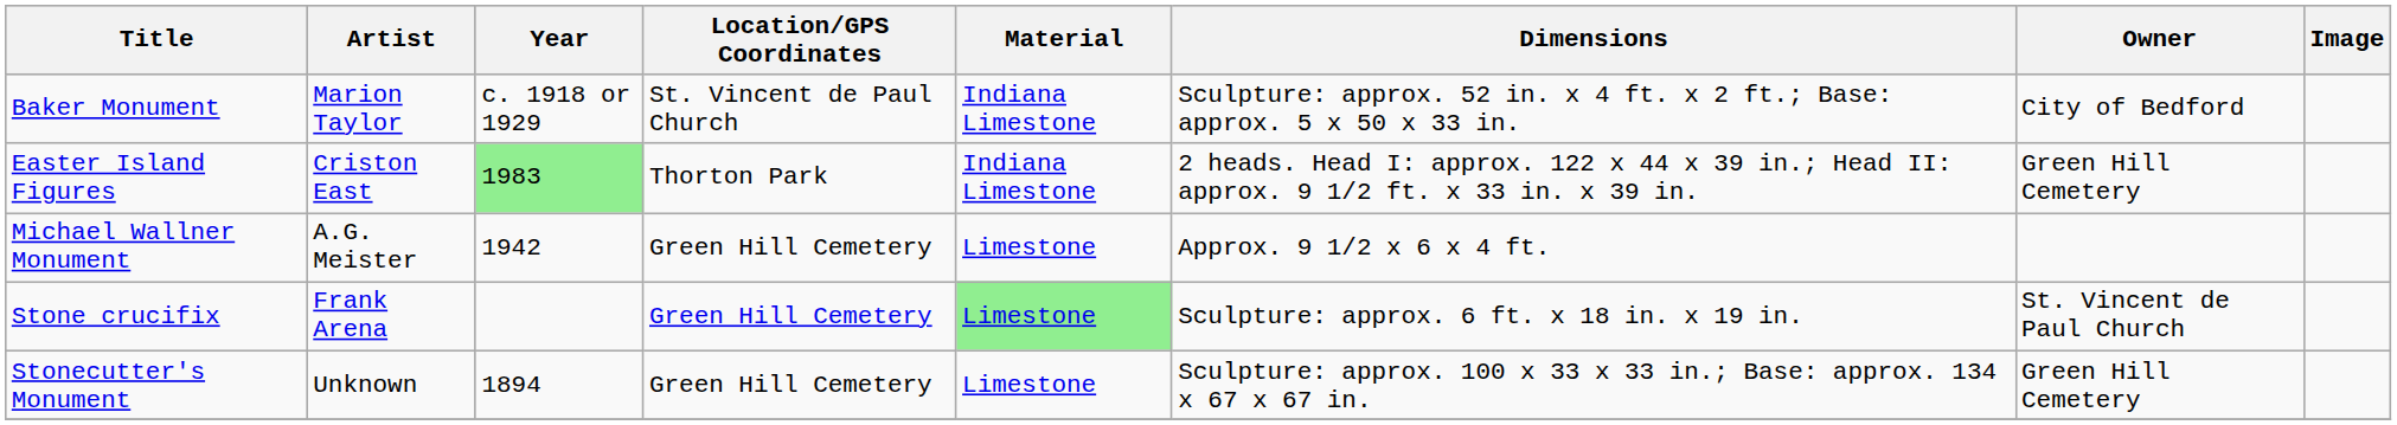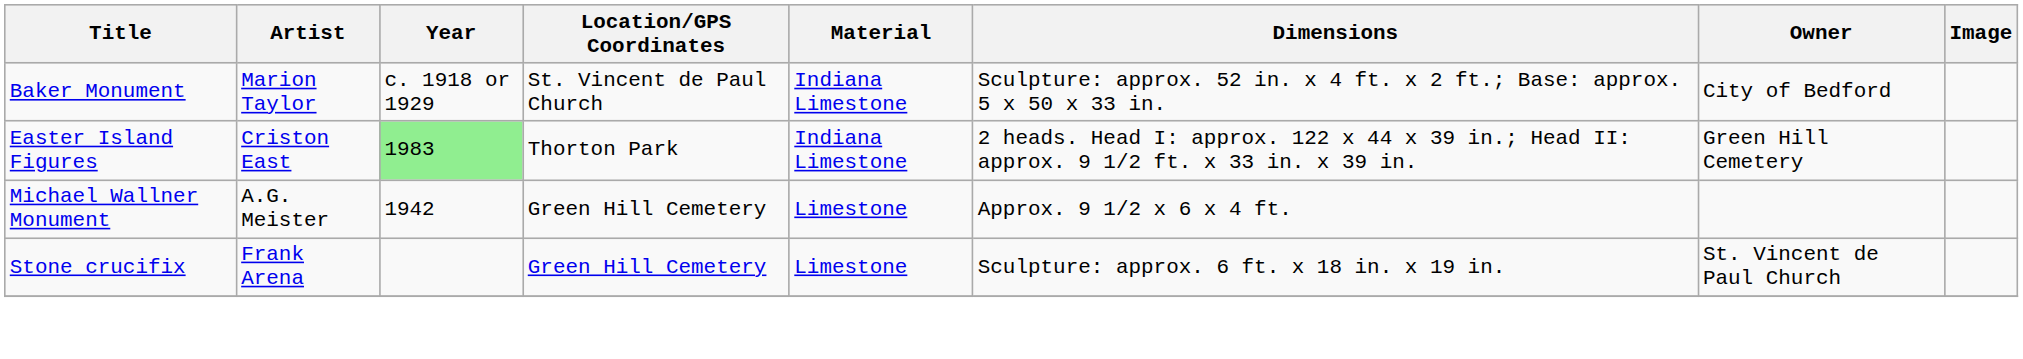 <table class="wikitable sortable">
 <tr>
 <th>Title</th>
 <th>Artist</th>
 <th>Year</th>
 <th>Location/GPS Coordinates</th>
 <th>Material</th>
 <th>Dimensions</th>
 <th>Owner</th>
 <th>Image</th>
 </tr>
 <tr>
 <td><a href='#'>Baker Monument</a></td>
 <td><a href='#'>Marion Taylor</a></td>
 <td>c. 1918 or 1929</td>
 <td>St. Vincent de Paul Church</td>
 <td><a href='#'>Indiana Limestone</a></td>
 <td>Sculpture: approx. 52 in. x 4 ft. x 2 ft.; Base: approx. 5 x 50 x 33 in.</td>
 <td>City of Bedford</td>
 <td></td>
 </tr>
 <tr>
 <td><a href='#'>Easter Island Figures</a></td>
 <td><a href='#'>Criston East</a></td>
 <td style="background: lightgreen;">1983</td>
 <td>Thorton Park</td>
 <td><a href='#'>Indiana Limestone</a></td>
 <td>2 heads. Head I: approx. 122 x 44 x 39 in.; Head II: approx. 9 1/2 ft. x 33 in. x 39 in.</td>
 <td>Green Hill Cemetery</td>
 <td></td>
 </tr>
 <tr>
 <td><a href='#'>Michael Wallner Monument</a></td>
 <td>A.G. Meister</td>
 <td>1942</td>
 <td>Green Hill Cemetery</td>
 <td><a href='#'>Limestone</a></td>
 <td>Approx. 9 1/2 x 6 x 4 ft.</td>
 <td></td>
 <td></td>
 </tr>
 <tr>
 <td><a href='#'>Stone crucifix</a></td>
 <td><a href='#'>Frank Arena</a></td>
 <td></td>
 <td><a href='#'>Green Hill Cemetery</a></td>
-<td style="background: lightgreen;"><a href='#'>Limestone</a></td>
+<td><a href='#'>Limestone</a></td>
 <td>Sculpture: approx. 6 ft. x 18 in. x 19 in.</td>
 <td>St. Vincent de Paul Church</td>
 <td></td>
 </tr>
 <tr>
-<td><a href='#'>Stonecutter's Monument</a></td>
-<td>Unknown</td>
-<td>1894</td>
-<td>Green Hill Cemetery</td>
-<td><a href='#'>Limestone</a></td>
-<td>Sculpture: approx. 100 x 33 x 33 in.; Base: approx. 134 x 67 x 67 in.</td>
-<td>Green Hill Cemetery</td>
-<td></td>
-</tr>
-<tr>
 </tr>
 </table>
